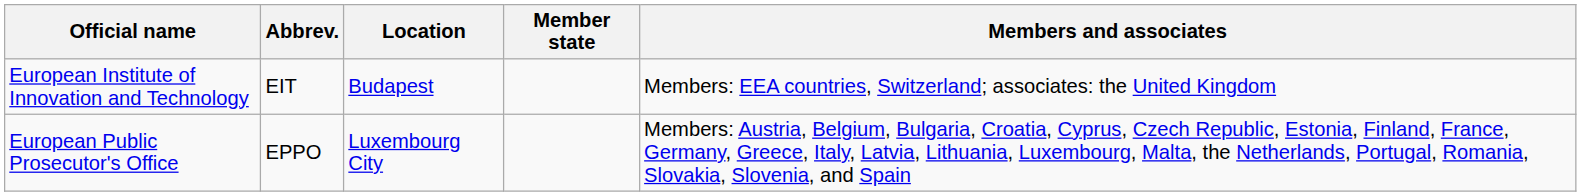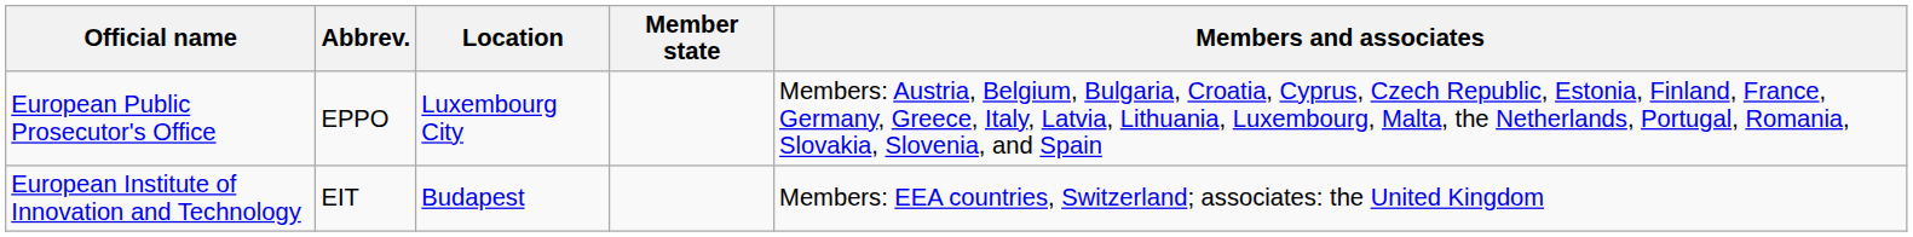 <table class="wikitable">
 <tr>
 <th>Official name</th>
 <th>Abbrev.</th>
 <th width=120>Location</th>
 <th width=100>Member state</th>
 <th>Members and associates</th>
 </tr>
 <tr>
+<td><a href='#'>European Public Prosecutor's Office</a></td>
+<td>EPPO</td>
+<td><a href='#'>Luxembourg City</a></td>
+<td></td>
+<td>Members: <a href='#'>Austria</a>, <a href='#'>Belgium</a>, <a href='#'>Bulgaria</a>, <a href='#'>Croatia</a>, <a href='#'>Cyprus</a>, <a href='#'>Czech Republic</a>, <a href='#'>Estonia</a>, <a href='#'>Finland</a>, <a href='#'>France</a>, <a href='#'>Germany</a>, <a href='#'>Greece</a>, <a href='#'>Italy</a>, <a href='#'>Latvia</a>, <a href='#'>Lithuania</a>, <a href='#'>Luxembourg</a>, <a href='#'>Malta</a>, the <a href='#'>Netherlands</a>, <a href='#'>Portugal</a>, <a href='#'>Romania</a>, <a href='#'>Slovakia</a>, <a href='#'>Slovenia</a>, and <a href='#'>Spain</a></td>
+</tr>
+<tr>
 <td><a href='#'>European Institute of Innovation and Technology</a></td>
 <td>EIT</td>
 <td><a href='#'>Budapest</a></td>
 <td></td>
 <td>Members: <a href='#'>EEA countries</a>, <a href='#'>Switzerland</a>; associates: the <a href='#'>United Kingdom</a></td>
 </tr>
-<tr>
-<td><a href='#'>European Public Prosecutor's Office</a></td>
-<td>EPPO</td>
-<td><a href='#'>Luxembourg City</a></td>
-<td></td>
-<td>Members: <a href='#'>Austria</a>, <a href='#'>Belgium</a>, <a href='#'>Bulgaria</a>, <a href='#'>Croatia</a>, <a href='#'>Cyprus</a>, <a href='#'>Czech Republic</a>, <a href='#'>Estonia</a>, <a href='#'>Finland</a>, <a href='#'>France</a>, <a href='#'>Germany</a>, <a href='#'>Greece</a>, <a href='#'>Italy</a>, <a href='#'>Latvia</a>, <a href='#'>Lithuania</a>, <a href='#'>Luxembourg</a>, <a href='#'>Malta</a>, the <a href='#'>Netherlands</a>, <a href='#'>Portugal</a>, <a href='#'>Romania</a>, <a href='#'>Slovakia</a>, <a href='#'>Slovenia</a>, and <a href='#'>Spain</a></td>
-</tr>
 </table>
